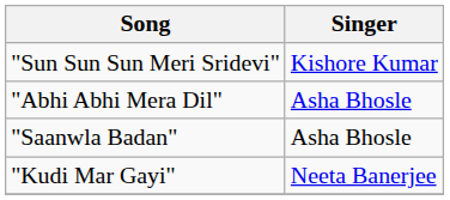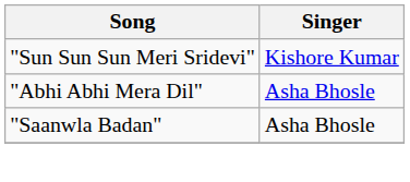 <table class="wikitable">
 <tr>
 <th>Song</th>
 <th>Singer</th>
 </tr>
 <tr>
 <td>"Sun Sun Sun Meri Sridevi"</td>
 <td><a href='#'>Kishore Kumar</a></td>
 </tr>
 <tr>
 <td>"Abhi Abhi Mera Dil"</td>
 <td><a href='#'>Asha Bhosle</a></td>
 </tr>
 <tr>
 <td>"Saanwla Badan"</td>
 <td>Asha Bhosle</td>
 </tr>
 <tr>
-<td>"Kudi Mar Gayi"</td>
-<td><a href='#'>Neeta Banerjee</a></td>
-</tr>
-<tr>
 </tr>
 </table>
